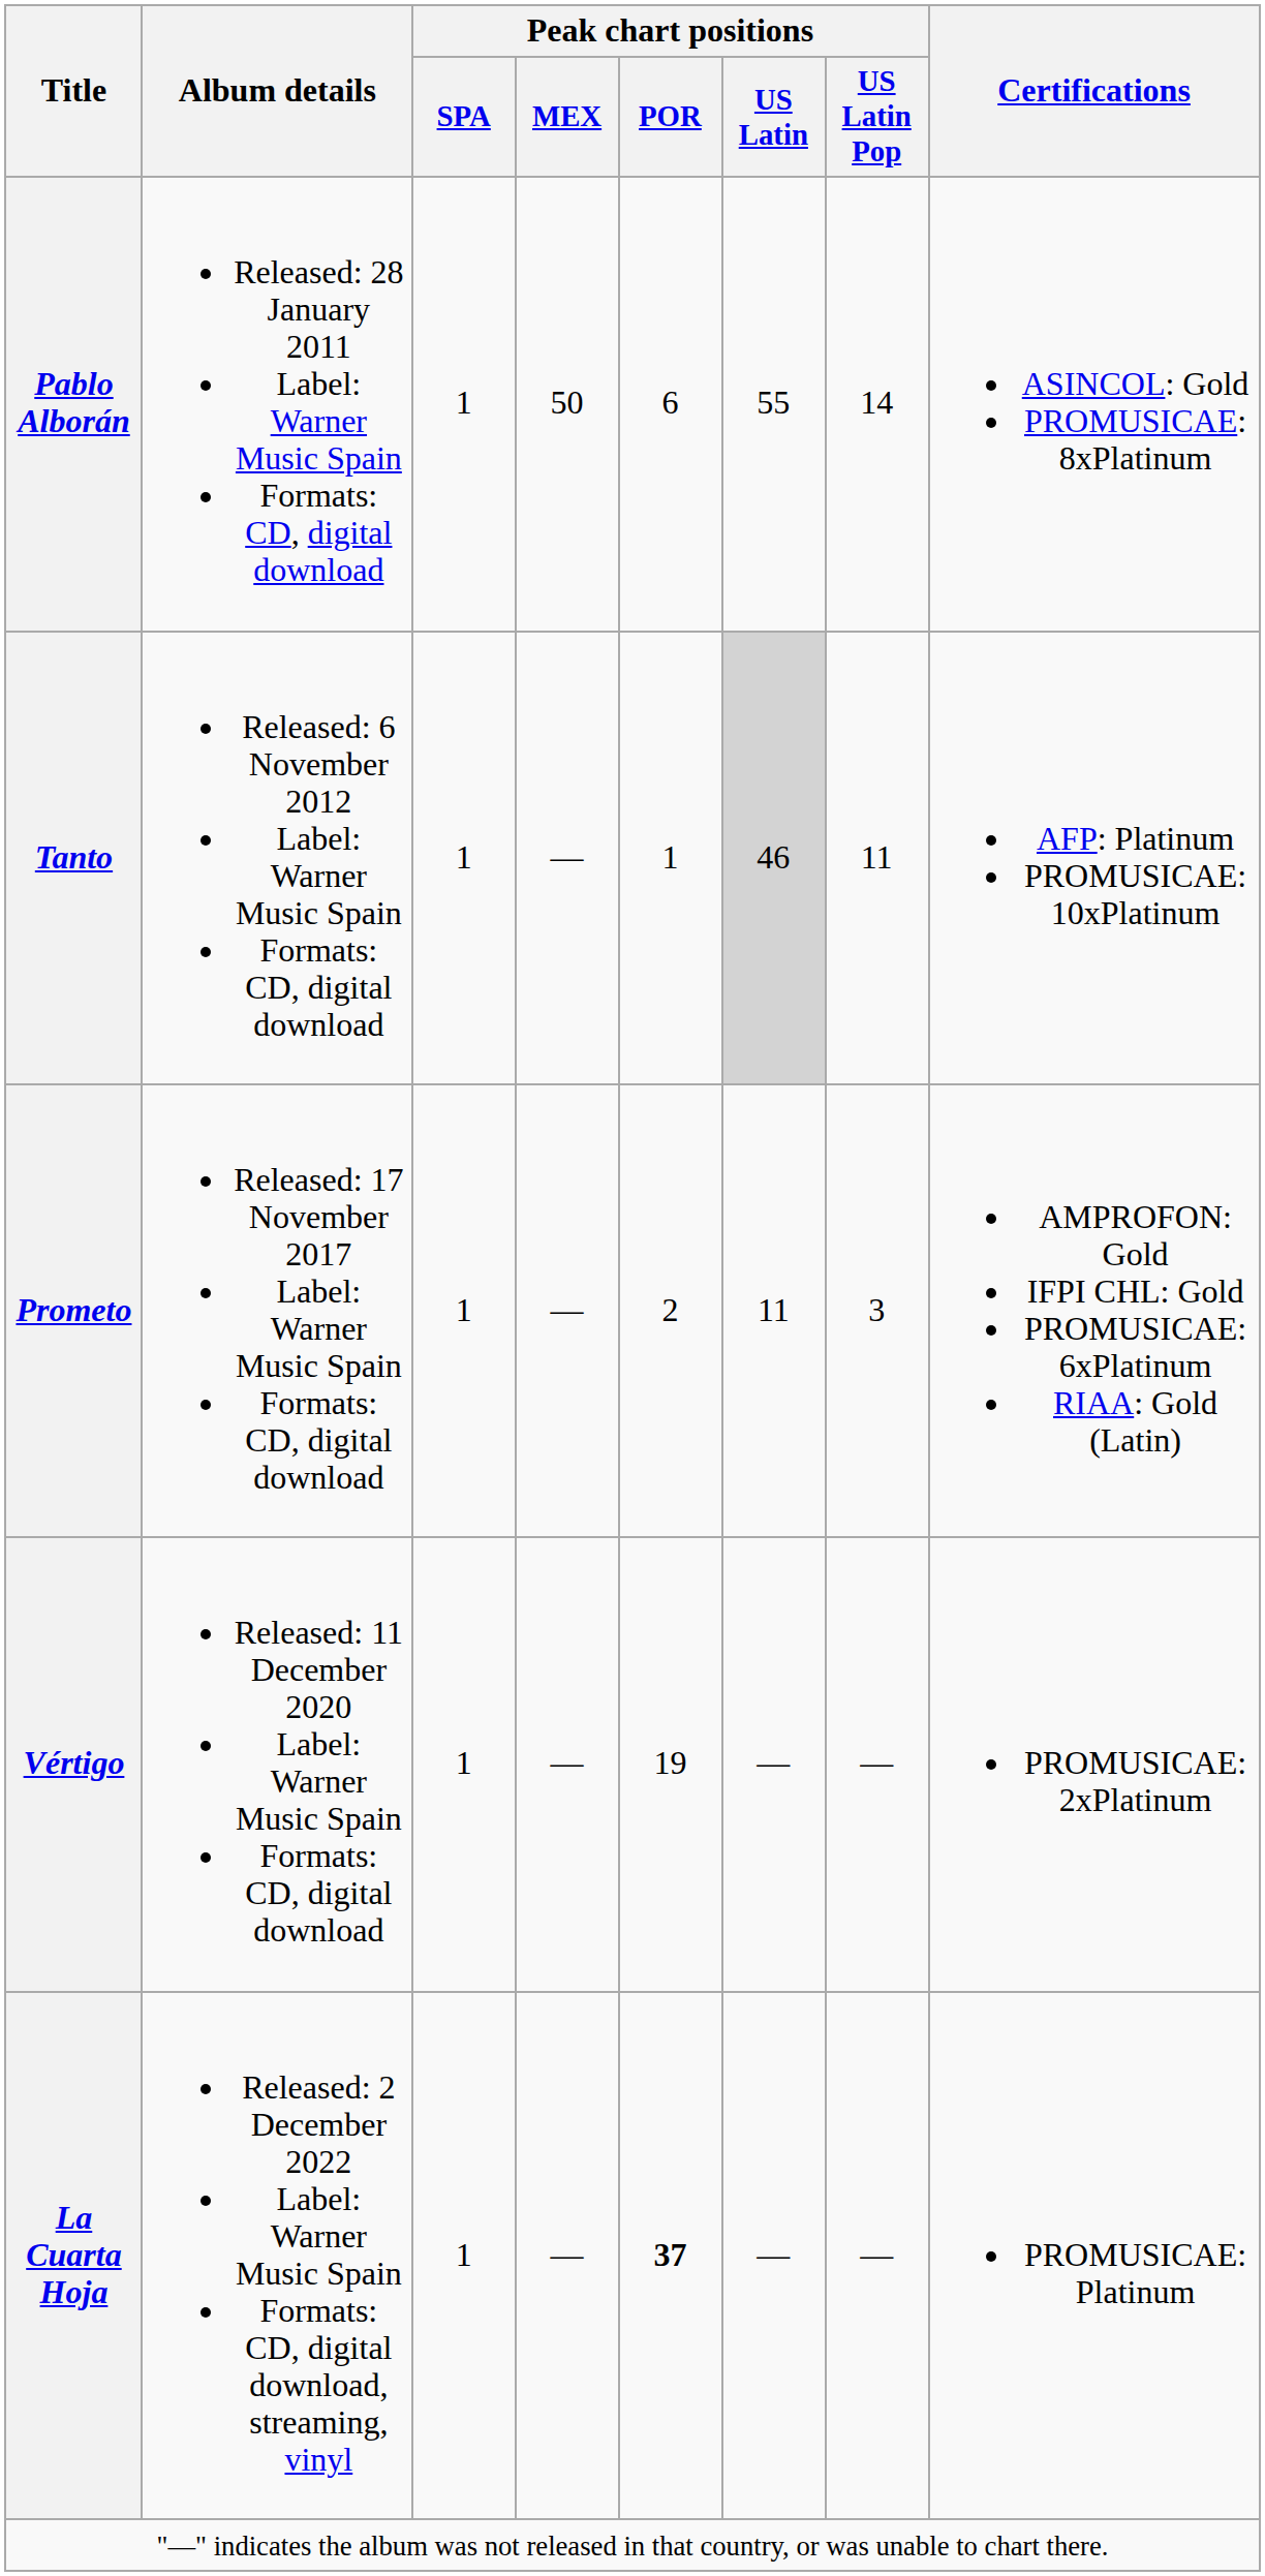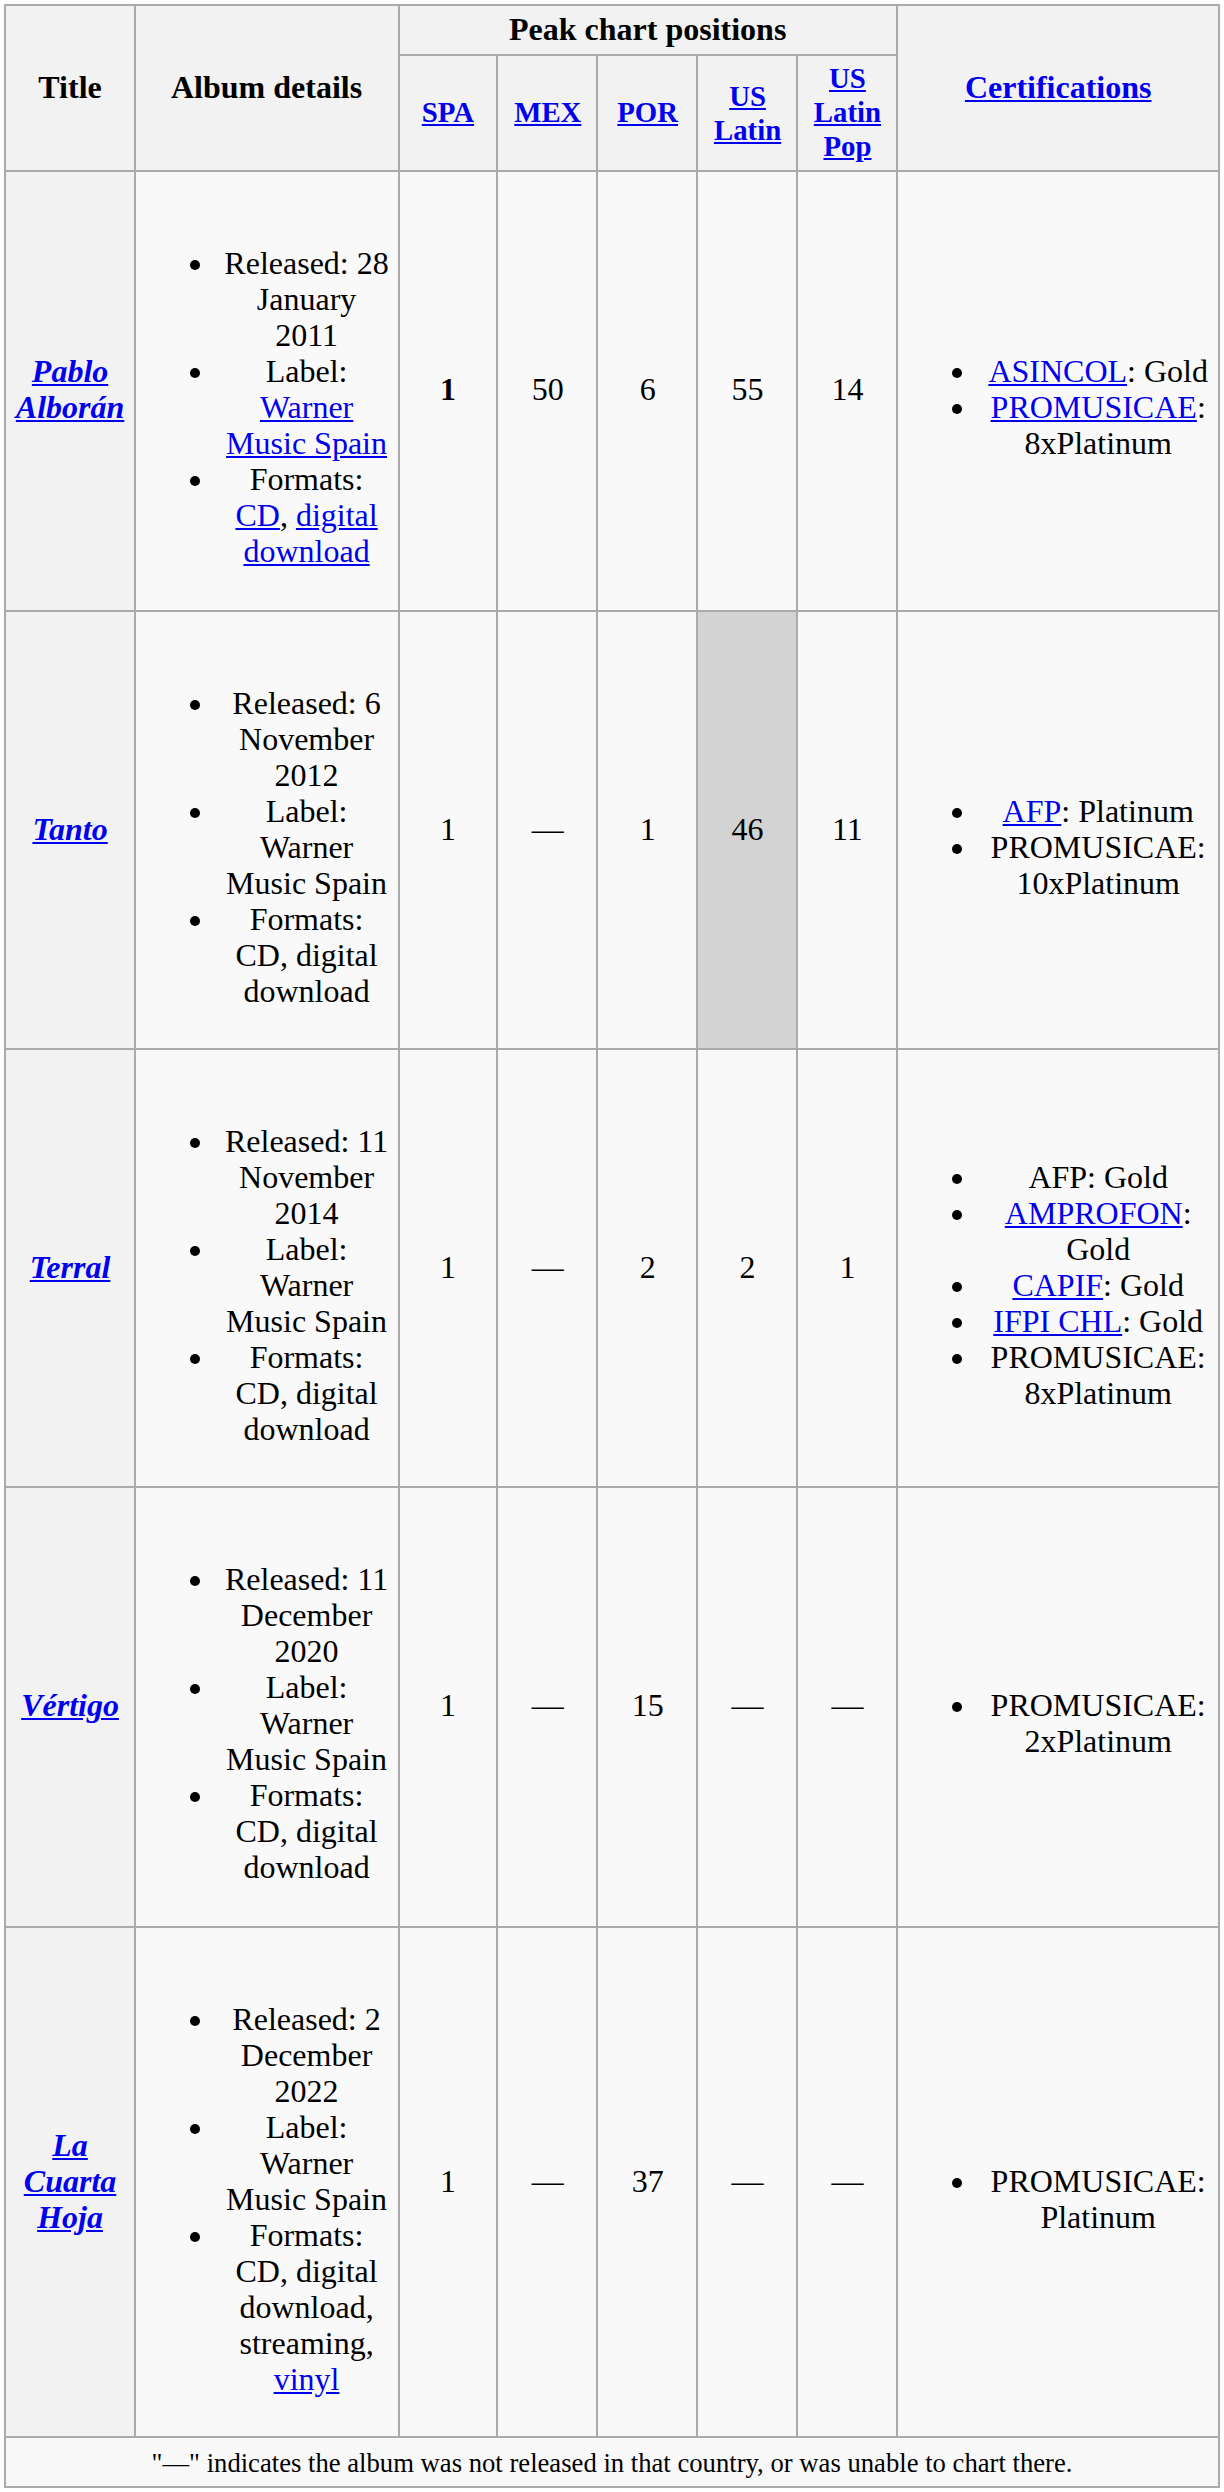 <table class="wikitable plainrowheaders" style="text-align:center;">
 <tr>
 <th scope="col" rowspan="2">Title</th>
 <th scope="col" rowspan="2">Album details</th>
 <th scope="col" colspan="5">Peak chart positions</th>
 <th scope="col" rowspan="2"><a href='#'>Certifications</a></th>
 </tr>
 <tr>
 <th scope="col" style="width:3em;font-size:90%;"><a href='#'>SPA</a><br></th>
 <th scope="col" style="width:3em;font-size:90%;"><a href='#'>MEX</a><br></th>
 <th scope="col" style="width:3em;font-size:90%;"><a href='#'>POR</a><br></th>
 <th scope="col" style="width:3em;font-size:90%;"><a href='#'>US<br>Latin</a><br></th>
 <th scope="col" style="width:3em;font-size:90%;"><a href='#'>US<br>Latin Pop</a><br></th>
 </tr>
 <tr>
 <th scope="row"><em><a href='#'>Pablo Alborán</a></em></th>
 <td><br><ul><li>Released: 28 January 2011</li><li>Label: <a href='#'>Warner Music Spain</a></li><li>Formats: <a href='#'>CD</a>, <a href='#'>digital download</a></li></ul></td>
-<td>1</td>
+<td><strong>1</strong></td>
 <td>50</td>
 <td>6</td>
 <td>55</td>
 <td>14</td>
 <td><br><ul><li><a href='#'>ASINCOL</a>: Gold</li><li><a href='#'>PROMUSICAE</a>: 8xPlatinum</li></ul></td>
 </tr>
 <tr>
 <th scope="row"><em><a href='#'>Tanto</a></em></th>
 <td><br><ul><li>Released: 6 November 2012</li><li>Label: Warner Music Spain</li><li>Formats: CD, digital download</li></ul></td>
 <td>1</td>
 <td>—</td>
 <td>1</td>
 <td style="background: lightgrey;">46</td>
 <td>11</td>
 <td><br><ul><li><a href='#'>AFP</a>: Platinum</li><li>PROMUSICAE: 10xPlatinum</li></ul></td>
 </tr>
 <tr>
-<th scope="row"><em><a href='#'>Prometo</a></em></th>
-<td><br><ul><li>Released: 17 November 2017</li><li>Label: Warner Music Spain</li><li>Formats: CD, digital download</li></ul></td>
+<th scope="row"><em><a href='#'>Terral</a></em></th>
+<td><br><ul><li>Released: 11 November 2014</li><li>Label: Warner Music Spain</li><li>Formats: CD, digital download</li></ul></td>
 <td>1</td>
 <td>—</td>
 <td>2</td>
-<td>11</td>
-<td>3</td>
-<td><br><ul><li>AMPROFON: Gold</li><li>IFPI CHL: Gold</li><li>PROMUSICAE: 6xPlatinum</li><li><a href='#'>RIAA</a>: Gold (Latin)</li></ul></td>
+<td>2</td>
+<td>1</td>
+<td><br><ul><li>AFP: Gold</li><li><a href='#'>AMPROFON</a>: Gold</li><li><a href='#'>CAPIF</a>: Gold</li><li><a href='#'>IFPI CHL</a>: Gold</li><li>PROMUSICAE: 8xPlatinum</li></ul></td>
 </tr>
 <tr>
 <th scope="row"><em><a href='#'>Vértigo</a></em></th>
 <td><br><ul><li>Released: 11 December 2020</li><li>Label: Warner Music Spain</li><li>Formats: CD, digital download</li></ul></td>
 <td>1</td>
 <td>—</td>
-<td>19</td>
+<td>15</td>
 <td>—</td>
 <td>—</td>
 <td><br><ul><li>PROMUSICAE: 2xPlatinum</li></ul></td>
 </tr>
 <tr>
 <th scope="row"><em><a href='#'>La Cuarta Hoja</a></em></th>
 <td><br><ul><li>Released: 2 December 2022</li><li>Label: Warner Music Spain</li><li>Formats: CD, digital download, streaming, <a href='#'>vinyl</a></li></ul></td>
 <td>1</td>
 <td>—</td>
-<td><strong>37</strong></td>
+<td>37</td>
 <td>—</td>
 <td>—</td>
 <td><br><ul><li>PROMUSICAE: Platinum</li></ul></td>
 </tr>
 <tr>
 <td colspan="8" style="text-align:center;"><small>"—" indicates the album was not released in that country, or was unable to chart there.</small></td>
 </tr>
 </table>
